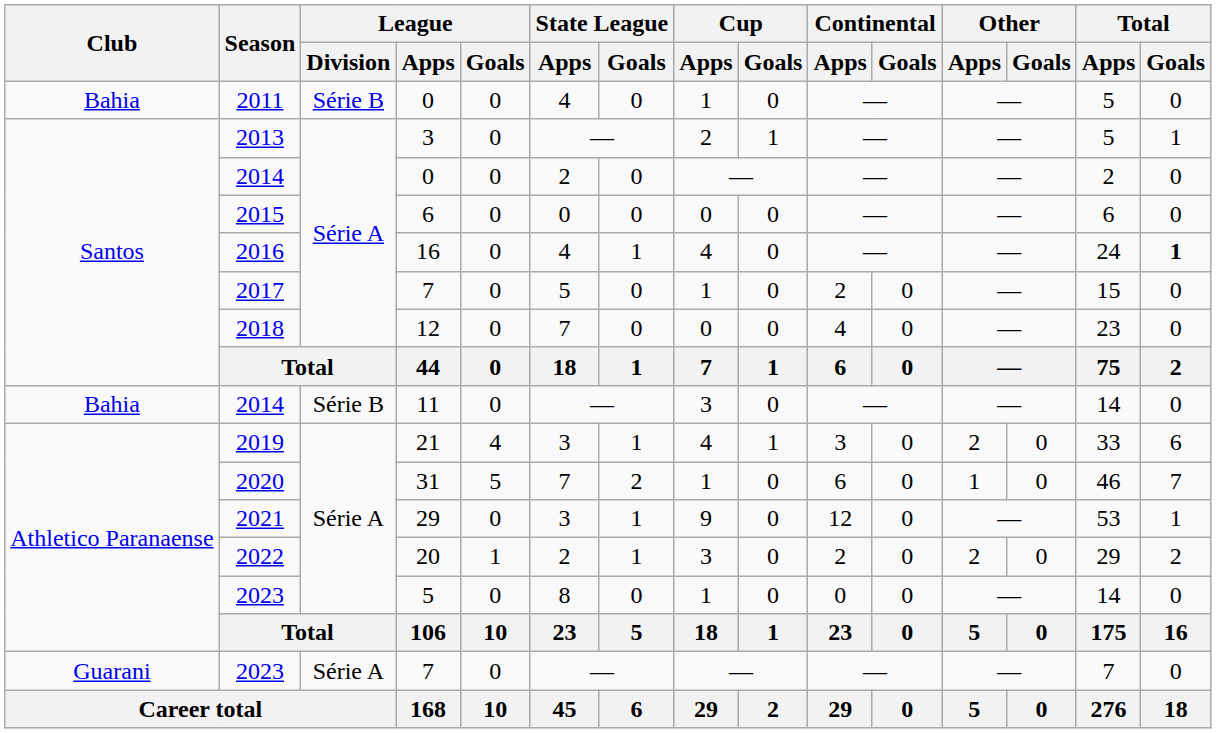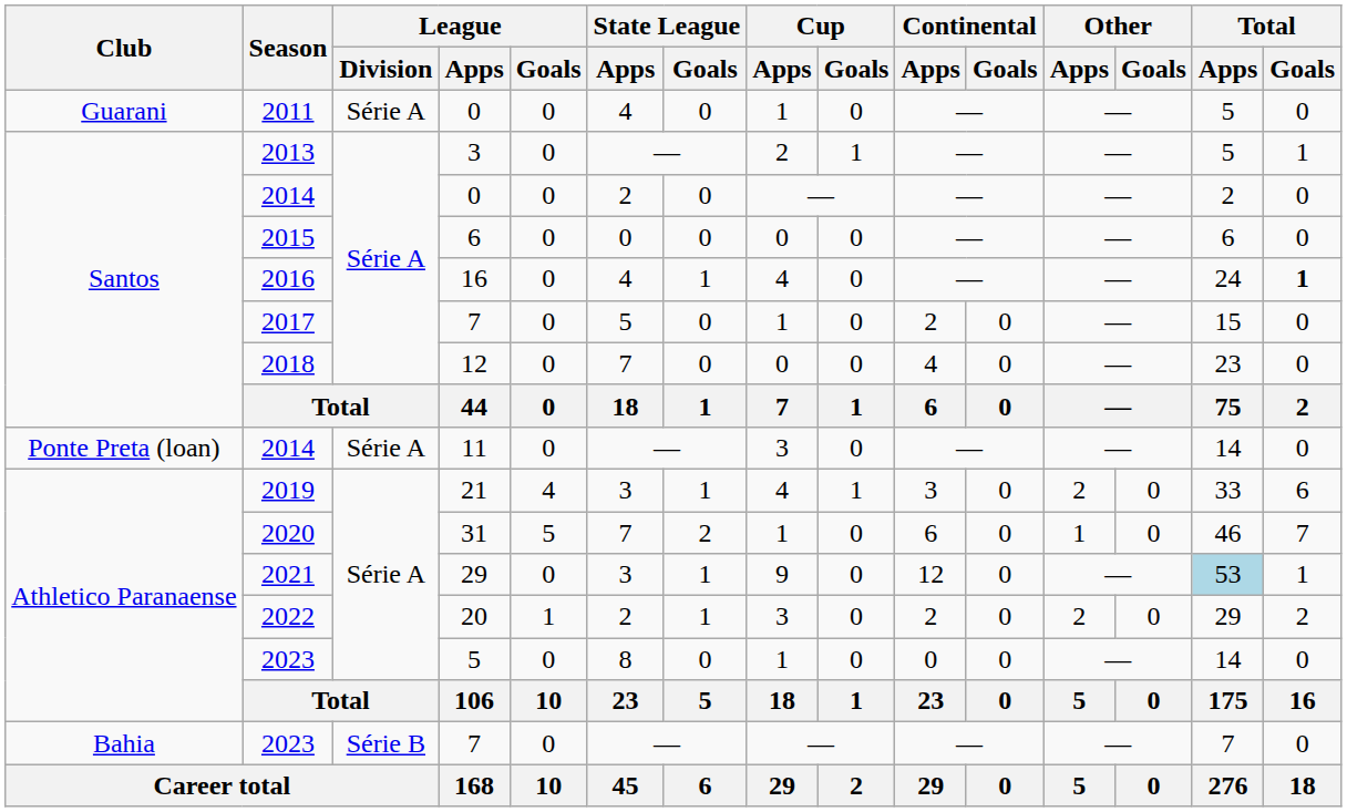 <table class="wikitable" style="text-align: center;">
 <tr>
 <th rowspan="2">Club</th>
 <th rowspan="2">Season</th>
 <th colspan="3">League</th>
 <th colspan="2">State League</th>
 <th colspan="2">Cup</th>
 <th colspan="2">Continental</th>
 <th colspan="2">Other</th>
 <th colspan="2">Total</th>
 </tr>
 <tr>
 <th>Division</th>
 <th>Apps</th>
 <th>Goals</th>
 <th>Apps</th>
 <th>Goals</th>
 <th>Apps</th>
 <th>Goals</th>
 <th>Apps</th>
 <th>Goals</th>
 <th>Apps</th>
 <th>Goals</th>
 <th>Apps</th>
 <th>Goals</th>
 </tr>
 <tr>
-<td valign="center"><a href='#'>Bahia</a></td>
+<td valign="center"><a href='#'>Guarani</a></td>
 <td><a href='#'>2011</a></td>
-<td><a href='#'>Série B</a></td>
+<td>Série A</td>
 <td>0</td>
 <td>0</td>
 <td>4</td>
 <td>0</td>
 <td>1</td>
 <td>0</td>
 <td colspan="2">—</td>
 <td colspan="2">—</td>
 <td>5</td>
 <td>0</td>
 </tr>
 <tr>
 <td rowspan="7" valign="center"><a href='#'>Santos</a></td>
 <td><a href='#'>2013</a></td>
 <td rowspan="6"><a href='#'>Série A</a></td>
 <td>3</td>
 <td>0</td>
 <td colspan="2">—</td>
 <td>2</td>
 <td>1</td>
 <td colspan="2">—</td>
 <td colspan="2">—</td>
 <td>5</td>
 <td>1</td>
 </tr>
 <tr>
 <td><a href='#'>2014</a></td>
 <td>0</td>
 <td>0</td>
 <td>2</td>
 <td>0</td>
 <td colspan="2">—</td>
 <td colspan="2">—</td>
 <td colspan="2">—</td>
 <td>2</td>
 <td>0</td>
 </tr>
 <tr>
 <td><a href='#'>2015</a></td>
 <td>6</td>
 <td>0</td>
 <td>0</td>
 <td>0</td>
 <td>0</td>
 <td>0</td>
 <td colspan="2">—</td>
 <td colspan="2">—</td>
 <td>6</td>
 <td>0</td>
 </tr>
 <tr>
 <td><a href='#'>2016</a></td>
 <td>16</td>
 <td>0</td>
 <td>4</td>
 <td>1</td>
 <td>4</td>
 <td>0</td>
 <td colspan="2">—</td>
 <td colspan="2">—</td>
 <td>24</td>
 <td><strong>1</strong></td>
 </tr>
 <tr>
 <td><a href='#'>2017</a></td>
 <td>7</td>
 <td>0</td>
 <td>5</td>
 <td>0</td>
 <td>1</td>
 <td>0</td>
 <td>2</td>
 <td>0</td>
 <td colspan="2">—</td>
 <td>15</td>
 <td>0</td>
 </tr>
 <tr>
 <td><a href='#'>2018</a></td>
 <td>12</td>
 <td>0</td>
 <td>7</td>
 <td>0</td>
 <td>0</td>
 <td>0</td>
 <td>4</td>
 <td>0</td>
 <td colspan="2">—</td>
 <td>23</td>
 <td>0</td>
 </tr>
 <tr>
 <th colspan="2">Total</th>
 <th>44</th>
 <th>0</th>
 <th>18</th>
 <th>1</th>
 <th>7</th>
 <th>1</th>
 <th>6</th>
 <th>0</th>
 <th colspan="2">—</th>
 <th>75</th>
 <th>2</th>
 </tr>
 <tr>
-<td valign="center"><a href='#'>Bahia</a></td>
+<td valign="center"><a href='#'>Ponte Preta</a> (loan)</td>
 <td><a href='#'>2014</a></td>
-<td>Série B</td>
+<td>Série A</td>
 <td>11</td>
 <td>0</td>
 <td colspan="2">—</td>
 <td>3</td>
 <td>0</td>
 <td colspan="2">—</td>
 <td colspan="2">—</td>
 <td>14</td>
 <td>0</td>
 </tr>
 <tr>
 <td rowspan="6" valign="center"><a href='#'>Athletico Paranaense</a></td>
 <td><a href='#'>2019</a></td>
 <td rowspan="5">Série A</td>
 <td>21</td>
 <td>4</td>
 <td>3</td>
 <td>1</td>
 <td>4</td>
 <td>1</td>
 <td>3</td>
 <td>0</td>
 <td>2</td>
 <td>0</td>
 <td>33</td>
 <td>6</td>
 </tr>
 <tr>
 <td><a href='#'>2020</a></td>
 <td>31</td>
 <td>5</td>
 <td>7</td>
 <td>2</td>
 <td>1</td>
 <td>0</td>
 <td>6</td>
 <td>0</td>
 <td>1</td>
 <td>0</td>
 <td>46</td>
 <td>7</td>
 </tr>
 <tr>
 <td><a href='#'>2021</a></td>
 <td>29</td>
 <td>0</td>
 <td>3</td>
 <td>1</td>
 <td>9</td>
 <td>0</td>
 <td>12</td>
 <td>0</td>
 <td colspan="2">—</td>
-<td>53</td>
+<td style="background: lightblue;">53</td>
 <td>1</td>
 </tr>
 <tr>
 <td><a href='#'>2022</a></td>
 <td>20</td>
 <td>1</td>
 <td>2</td>
 <td>1</td>
 <td>3</td>
 <td>0</td>
 <td>2</td>
 <td>0</td>
 <td>2</td>
 <td>0</td>
 <td>29</td>
 <td>2</td>
 </tr>
 <tr>
 <td><a href='#'>2023</a></td>
 <td>5</td>
 <td>0</td>
 <td>8</td>
 <td>0</td>
 <td>1</td>
 <td>0</td>
 <td>0</td>
 <td>0</td>
 <td colspan="2">—</td>
 <td>14</td>
 <td>0</td>
 </tr>
 <tr>
 <th colspan="2">Total</th>
 <th>106</th>
 <th>10</th>
 <th>23</th>
 <th>5</th>
 <th>18</th>
 <th>1</th>
 <th>23</th>
 <th>0</th>
 <th>5</th>
 <th>0</th>
 <th>175</th>
 <th>16</th>
 </tr>
 <tr>
-<td valign="center"><a href='#'>Guarani</a></td>
+<td valign="center"><a href='#'>Bahia</a></td>
 <td><a href='#'>2023</a></td>
-<td>Série A</td>
+<td><a href='#'>Série B</a></td>
 <td>7</td>
 <td>0</td>
 <td colspan="2">—</td>
 <td colspan="2">—</td>
 <td colspan="2">—</td>
 <td colspan="2">—</td>
 <td>7</td>
 <td>0</td>
 </tr>
 <tr>
 <th colspan="3"><strong>Career total</strong></th>
 <th>168</th>
 <th>10</th>
 <th>45</th>
 <th>6</th>
 <th>29</th>
 <th>2</th>
 <th>29</th>
 <th>0</th>
 <th>5</th>
 <th>0</th>
 <th>276</th>
 <th>18</th>
 </tr>
 </table>
